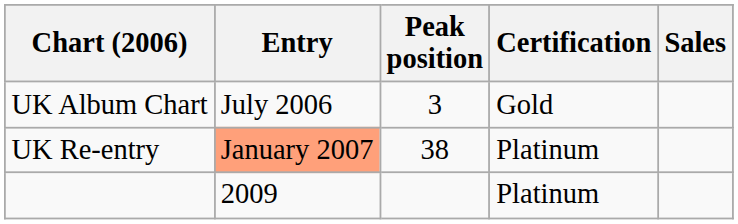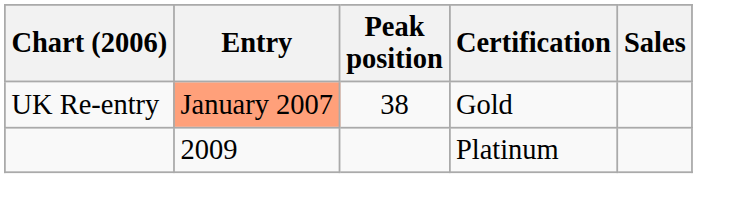 <table class="wikitable">
 <tr>
 <th align="left">Chart (2006)</th>
 <th align="left">Entry</th>
 <th align="left">Peak <br>position</th>
 <th align="left">Certification</th>
 <th align="left">Sales</th>
 </tr>
 <tr>
-<td align="left">UK Album Chart</td>
-<td align="left">July 2006</td>
-<td align="center">3</td>
-<td align="left">Gold</td>
-<td align="left"></td>
-</tr>
-<tr>
 <td align="left">UK Re-entry</td>
 <td align="left" style="background: lightsalmon;">January 2007</td>
 <td align="center">38</td>
-<td align="left">Platinum</td>
+<td align="left">Gold</td>
 <td align="left"></td>
 </tr>
 <tr>
 <td align="left"></td>
 <td align="left">2009</td>
 <td align="center"></td>
 <td align="left">Platinum</td>
 <td align="left"></td>
 </tr>
 </table>
